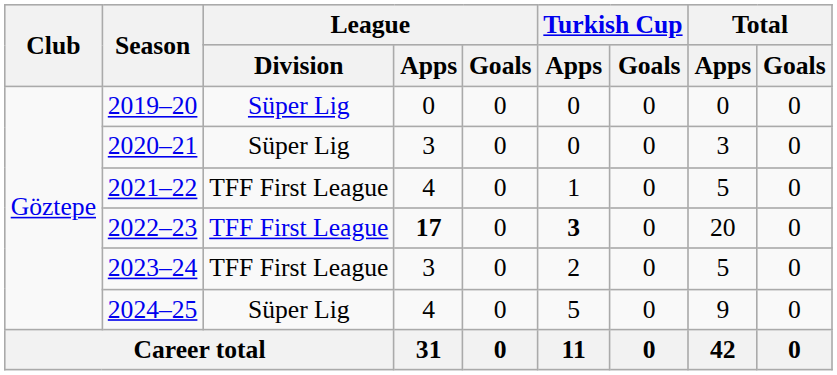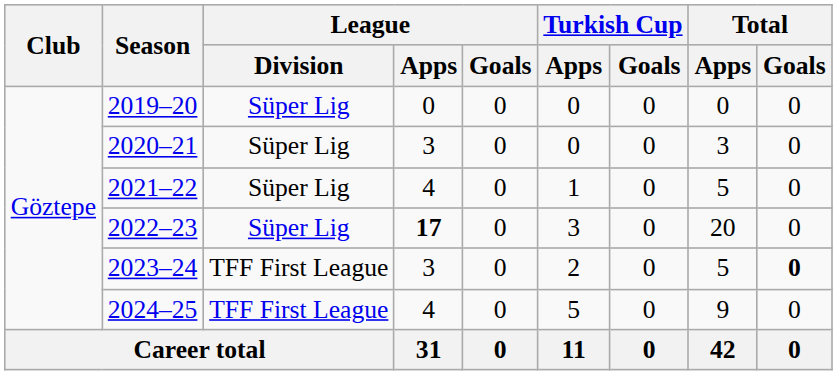 <table class="wikitable" style="text-align: center;">
 <tr>
 <th rowspan="2">Club</th>
 <th rowspan="2">Season</th>
 <th colspan="3">League</th>
 <th colspan="2"><a href='#'>Turkish Cup</a></th>
 <th colspan="2">Total</th>
 </tr>
 <tr>
 <th>Division</th>
 <th>Apps</th>
 <th>Goals</th>
 <th>Apps</th>
 <th>Goals</th>
 <th>Apps</th>
 <th>Goals</th>
 </tr>
 <tr>
 <td rowspan="6"><a href='#'>Göztepe</a></td>
 <td><a href='#'>2019–20</a></td>
 <td><a href='#'>Süper Lig</a></td>
 <td>0</td>
 <td>0</td>
 <td>0</td>
 <td>0</td>
 <td>0</td>
 <td>0</td>
 </tr>
 <tr>
 <td><a href='#'>2020–21</a></td>
 <td>Süper Lig</td>
 <td>3</td>
 <td>0</td>
 <td>0</td>
 <td>0</td>
 <td>3</td>
 <td>0</td>
 </tr>
 <tr>
 <td><a href='#'>2021–22</a></td>
-<td>TFF First League</td>
+<td>Süper Lig</td>
 <td>4</td>
 <td>0</td>
 <td>1</td>
 <td>0</td>
 <td>5</td>
 <td>0</td>
 </tr>
 <tr>
 <td><a href='#'>2022–23</a></td>
-<td><a href='#'>TFF First League</a></td>
+<td><a href='#'>Süper Lig</a></td>
 <td><strong>17</strong></td>
 <td>0</td>
-<td><strong>3</strong></td>
+<td>3</td>
 <td>0</td>
 <td>20</td>
 <td>0</td>
 </tr>
 <tr>
 <td><a href='#'>2023–24</a></td>
 <td>TFF First League</td>
 <td>3</td>
 <td>0</td>
 <td>2</td>
 <td>0</td>
 <td>5</td>
-<td>0</td>
+<td><strong>0</strong></td>
 </tr>
 <tr>
 <td><a href='#'>2024–25</a></td>
-<td>Süper Lig</td>
+<td><a href='#'>TFF First League</a></td>
 <td>4</td>
 <td>0</td>
 <td>5</td>
 <td>0</td>
 <td>9</td>
 <td>0</td>
 </tr>
 <tr>
 <th colspan="3">Career total</th>
 <th>31</th>
 <th>0</th>
 <th>11</th>
 <th>0</th>
 <th>42</th>
 <th>0</th>
 </tr>
 </table>
